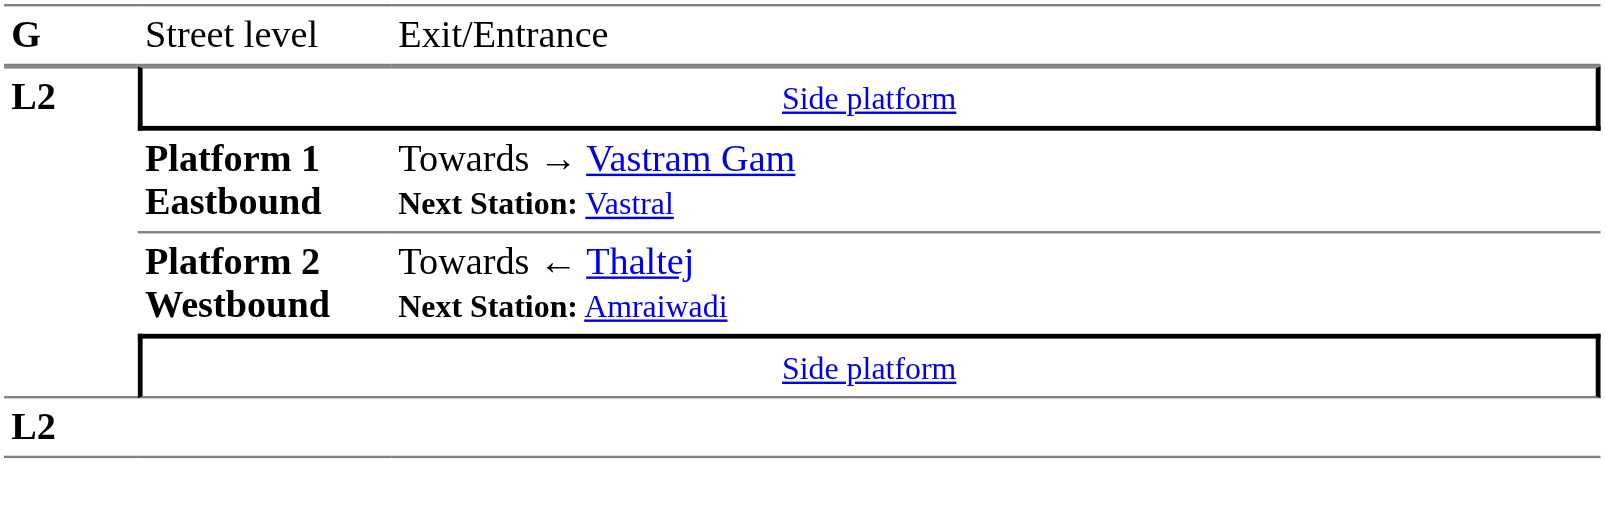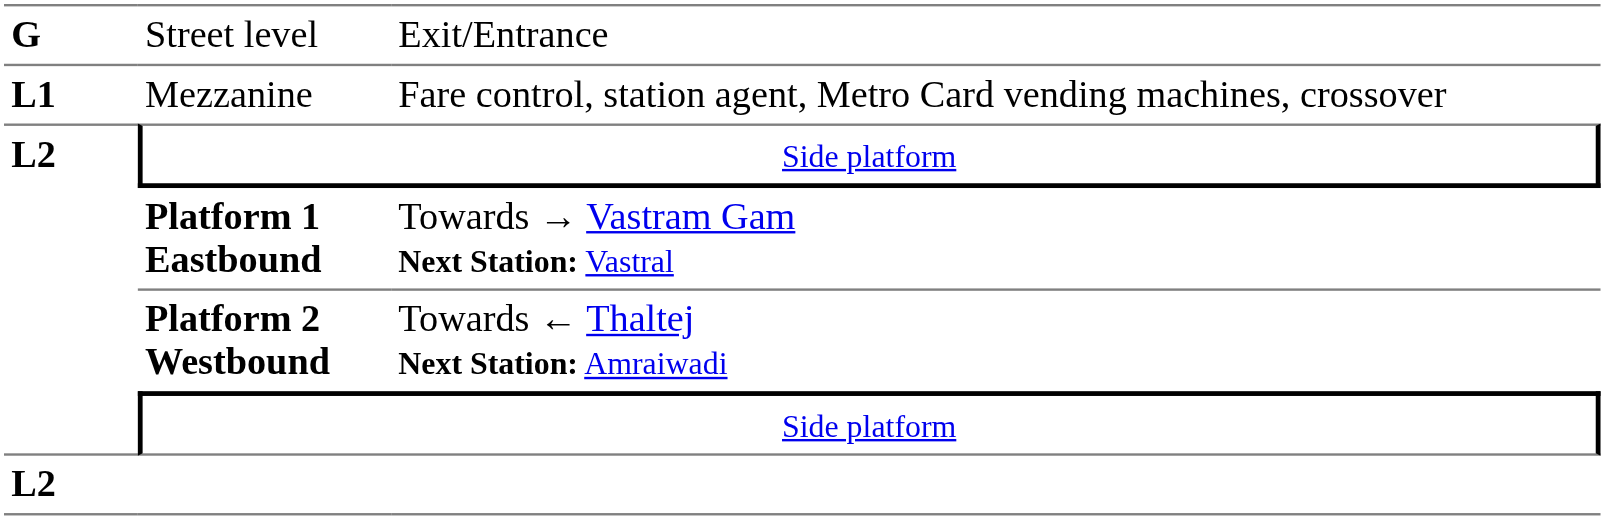 <table table border=0 cellspacing=0 cellpadding=3>
 <tr>
 <td style="border-bottom:solid 1px gray;border-top:solid 1px gray;" width=50 valign=top><strong>G</strong></td>
 <td style="border-top:solid 1px gray;border-bottom:solid 1px gray;" width=100 valign=top>Street level</td>
 <td style="border-top:solid 1px gray;border-bottom:solid 1px gray;" width=500 valign=top>Exit/Entrance</td>
+</tr>
+<tr>
+<td valign=top><strong>L1</strong></td>
+<td valign=top>Mezzanine</td>
+<td valign=top>Fare control, station agent, Metro Card vending machines, crossover<br></td>
 </tr>
 <tr>
 <td style="border-top:solid 1px gray;border-bottom:solid 1px gray;" width=50 rowspan=4 valign=top><strong>L2</strong></td>
 <td style="border-top:solid 1px gray;border-right:solid 2px black;border-left:solid 2px black;border-bottom:solid 2px black;text-align:center;" colspan=2><small><a href='#'>Side platform</a></small></td>
 </tr>
 <tr>
 <td style="border-bottom:solid 1px gray;" width=100><span><strong>Platform 1</strong><br><strong>Eastbound</strong></span></td>
 <td style="border-bottom:solid 1px gray;" width=500>Towards → <a href='#'>Vastram Gam</a><br><small><strong>Next Station:</strong> <a href='#'>Vastral</a></small></td>
 </tr>
 <tr>
 <td><span><strong>Platform 2</strong><br><strong>Westbound</strong></span></td>
 <td>Towards ← <a href='#'>Thaltej</a><br><small><strong>Next Station:</strong> <a href='#'>Amraiwadi</a></small></td>
 </tr>
 <tr>
 <td style="border-top:solid 2px black;border-right:solid 2px black;border-left:solid 2px black;border-bottom:solid 1px gray;" colspan=2  align=center><small><a href='#'>Side platform</a></small></td>
 </tr>
 <tr>
 <td style="border-bottom:solid 1px gray;" width=50 rowspan=2 valign=top><strong>L2</strong></td>
 <td style="border-bottom:solid 1px gray;" width=100></td>
 <td style="border-bottom:solid 1px gray;" width=500></td>
 </tr>
 <tr>
 </tr>
 </table>
